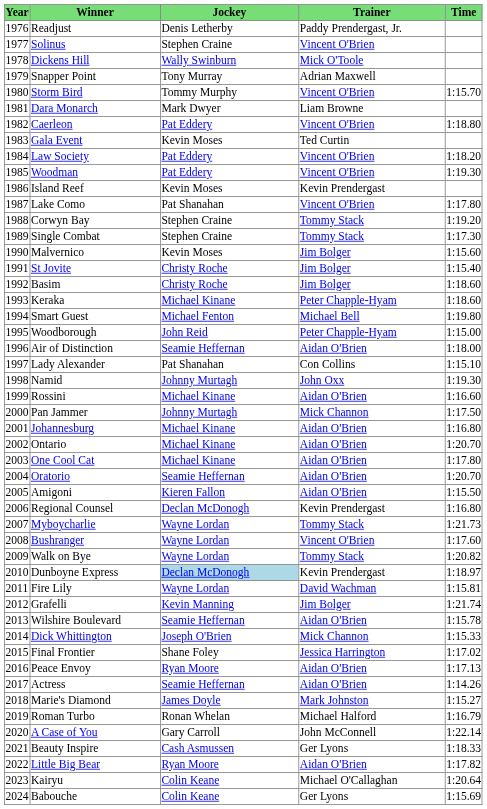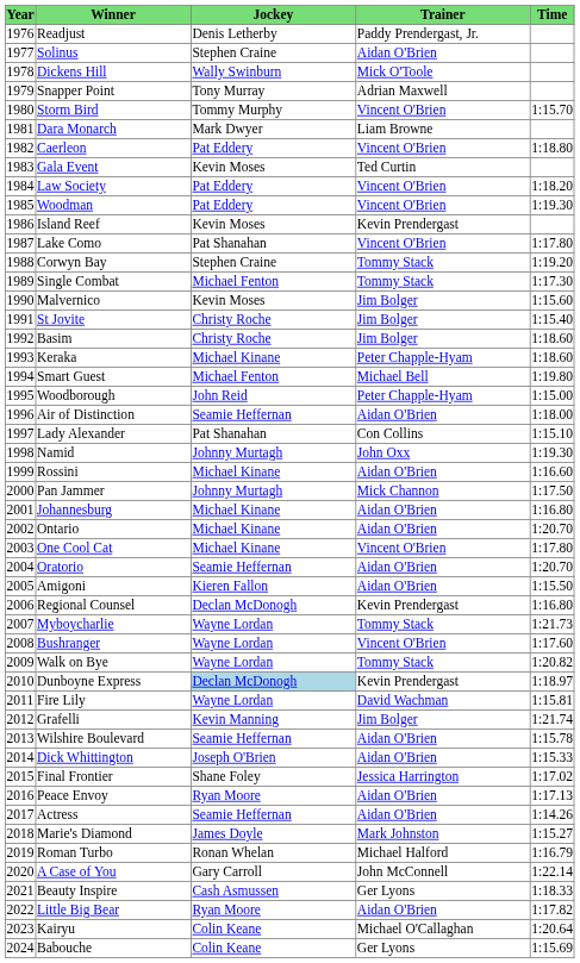 <table class = "sortable" | border="1" style="border-collapse: collapse; font-size:90%">
 <tr bgcolor="#77dd77" align="center">
 <th>Year</th>
 <th>Winner</th>
 <th>Jockey</th>
 <th>Trainer</th>
 <th>Time</th>
 </tr>
 <tr>
 <td>1976</td>
 <td width=160px>Readjust</td>
 <td width=170px>Denis Letherby</td>
 <td width=180px>Paddy Prendergast, Jr.</td>
 <td></td>
 </tr>
 <tr>
 <td>1977</td>
 <td><a href='#'>Solinus</a></td>
 <td>Stephen Craine</td>
-<td><a href='#'>Vincent O'Brien</a></td>
+<td><a href='#'>Aidan O'Brien</a></td>
 <td></td>
 </tr>
 <tr>
 <td>1978</td>
 <td><a href='#'>Dickens Hill</a></td>
 <td><a href='#'>Wally Swinburn</a></td>
 <td><a href='#'>Mick O'Toole</a></td>
 <td></td>
 </tr>
 <tr>
 <td>1979</td>
 <td>Snapper Point</td>
 <td>Tony Murray</td>
 <td>Adrian Maxwell</td>
 <td></td>
 </tr>
 <tr>
 <td>1980</td>
 <td><a href='#'>Storm Bird</a></td>
 <td>Tommy Murphy</td>
 <td><a href='#'>Vincent O'Brien</a></td>
 <td>1:15.70</td>
 </tr>
 <tr>
 <td>1981</td>
 <td><a href='#'>Dara Monarch</a></td>
 <td>Mark Dwyer</td>
 <td>Liam Browne</td>
 <td></td>
 </tr>
 <tr>
 <td>1982</td>
 <td><a href='#'>Caerleon</a></td>
 <td><a href='#'>Pat Eddery</a></td>
 <td><a href='#'>Vincent O'Brien</a></td>
 <td>1:18.80</td>
 </tr>
 <tr>
 <td>1983</td>
 <td><a href='#'>Gala Event</a></td>
 <td>Kevin Moses</td>
 <td>Ted Curtin</td>
 <td></td>
 </tr>
 <tr>
 <td>1984</td>
 <td><a href='#'>Law Society</a></td>
 <td><a href='#'>Pat Eddery</a></td>
 <td><a href='#'>Vincent O'Brien</a></td>
 <td>1:18.20</td>
 </tr>
 <tr>
 <td>1985</td>
 <td><a href='#'>Woodman</a></td>
 <td><a href='#'>Pat Eddery</a></td>
 <td><a href='#'>Vincent O'Brien</a></td>
 <td>1:19.30</td>
 </tr>
 <tr>
 <td>1986</td>
 <td>Island Reef </td>
 <td>Kevin Moses</td>
 <td>Kevin Prendergast</td>
 <td></td>
 </tr>
 <tr>
 <td>1987</td>
 <td>Lake Como</td>
 <td>Pat Shanahan</td>
 <td><a href='#'>Vincent O'Brien</a></td>
 <td>1:17.80</td>
 </tr>
 <tr>
 <td>1988</td>
 <td>Corwyn Bay</td>
 <td>Stephen Craine</td>
 <td><a href='#'>Tommy Stack</a></td>
 <td>1:19.20</td>
 </tr>
 <tr>
 <td>1989</td>
 <td>Single Combat</td>
-<td>Stephen Craine</td>
+<td><a href='#'>Michael Fenton</a></td>
 <td><a href='#'>Tommy Stack</a></td>
 <td>1:17.30</td>
 </tr>
 <tr>
 <td>1990</td>
 <td>Malvernico</td>
 <td>Kevin Moses</td>
 <td><a href='#'>Jim Bolger</a></td>
 <td>1:15.60</td>
 </tr>
 <tr>
 <td>1991</td>
 <td><a href='#'>St Jovite</a></td>
 <td><a href='#'>Christy Roche</a></td>
 <td><a href='#'>Jim Bolger</a></td>
 <td>1:15.40</td>
 </tr>
 <tr>
 <td>1992</td>
 <td>Basim</td>
 <td><a href='#'>Christy Roche</a></td>
 <td><a href='#'>Jim Bolger</a></td>
 <td>1:18.60</td>
 </tr>
 <tr>
 <td>1993</td>
 <td>Keraka</td>
 <td><a href='#'>Michael Kinane</a></td>
 <td><a href='#'>Peter Chapple-Hyam</a></td>
 <td>1:18.60</td>
 </tr>
 <tr>
 <td>1994</td>
 <td>Smart Guest</td>
 <td><a href='#'>Michael Fenton</a></td>
 <td><a href='#'>Michael Bell</a></td>
 <td>1:19.80</td>
 </tr>
 <tr>
 <td>1995</td>
 <td>Woodborough</td>
 <td><a href='#'>John Reid</a></td>
 <td><a href='#'>Peter Chapple-Hyam</a></td>
 <td>1:15.00</td>
 </tr>
 <tr>
 <td>1996</td>
 <td>Air of Distinction</td>
 <td><a href='#'>Seamie Heffernan</a></td>
 <td><a href='#'>Aidan O'Brien</a></td>
 <td>1:18.00</td>
 </tr>
 <tr>
 <td>1997</td>
 <td>Lady Alexander</td>
 <td>Pat Shanahan</td>
 <td>Con Collins</td>
 <td>1:15.10</td>
 </tr>
 <tr>
 <td>1998</td>
 <td>Namid</td>
 <td><a href='#'>Johnny Murtagh</a></td>
 <td><a href='#'>John Oxx</a></td>
 <td>1:19.30</td>
 </tr>
 <tr>
 <td>1999</td>
 <td>Rossini</td>
 <td><a href='#'>Michael Kinane</a></td>
 <td><a href='#'>Aidan O'Brien</a></td>
 <td>1:16.60</td>
 </tr>
 <tr>
 <td>2000</td>
 <td>Pan Jammer </td>
 <td><a href='#'>Johnny Murtagh</a></td>
 <td><a href='#'>Mick Channon</a></td>
 <td>1:17.50</td>
 </tr>
 <tr>
 <td>2001</td>
 <td><a href='#'>Johannesburg</a></td>
 <td><a href='#'>Michael Kinane</a></td>
 <td><a href='#'>Aidan O'Brien</a></td>
 <td>1:16.80</td>
 </tr>
 <tr>
 <td>2002</td>
 <td>Ontario</td>
 <td><a href='#'>Michael Kinane</a></td>
 <td><a href='#'>Aidan O'Brien</a></td>
 <td>1:20.70</td>
 </tr>
 <tr>
 <td>2003</td>
 <td><a href='#'>One Cool Cat</a></td>
 <td><a href='#'>Michael Kinane</a></td>
-<td><a href='#'>Aidan O'Brien</a></td>
+<td><a href='#'>Vincent O'Brien</a></td>
 <td>1:17.80</td>
 </tr>
 <tr>
 <td>2004</td>
 <td><a href='#'>Oratorio</a></td>
 <td><a href='#'>Seamie Heffernan</a></td>
 <td><a href='#'>Aidan O'Brien</a></td>
 <td>1:20.70</td>
 </tr>
 <tr>
 <td>2005</td>
 <td>Amigoni</td>
 <td><a href='#'>Kieren Fallon</a></td>
 <td><a href='#'>Aidan O'Brien</a></td>
 <td>1:15.50</td>
 </tr>
 <tr>
 <td>2006</td>
 <td>Regional Counsel</td>
 <td><a href='#'>Declan McDonogh</a></td>
 <td>Kevin Prendergast</td>
 <td>1:16.80</td>
 </tr>
 <tr>
 <td>2007</td>
 <td><a href='#'>Myboycharlie</a></td>
 <td><a href='#'>Wayne Lordan</a></td>
 <td><a href='#'>Tommy Stack</a></td>
 <td>1:21.73</td>
 </tr>
 <tr>
 <td>2008</td>
 <td><a href='#'>Bushranger</a></td>
 <td><a href='#'>Wayne Lordan</a></td>
 <td><a href='#'>Vincent O'Brien</a></td>
 <td>1:17.60</td>
 </tr>
 <tr>
 <td>2009</td>
 <td>Walk on Bye</td>
 <td><a href='#'>Wayne Lordan</a></td>
 <td><a href='#'>Tommy Stack</a></td>
 <td>1:20.82</td>
 </tr>
 <tr>
 <td>2010</td>
 <td>Dunboyne Express </td>
 <td style="background: lightblue;"><a href='#'>Declan McDonogh</a></td>
 <td>Kevin Prendergast</td>
 <td>1:18.97</td>
 </tr>
 <tr>
 <td>2011</td>
 <td>Fire Lily</td>
 <td><a href='#'>Wayne Lordan</a></td>
 <td><a href='#'>David Wachman</a></td>
 <td>1:15.81</td>
 </tr>
 <tr>
 <td>2012</td>
 <td>Grafelli</td>
 <td><a href='#'>Kevin Manning</a></td>
 <td><a href='#'>Jim Bolger</a></td>
 <td>1:21.74</td>
 </tr>
 <tr>
 <td>2013</td>
 <td>Wilshire Boulevard</td>
 <td><a href='#'>Seamie Heffernan</a></td>
 <td><a href='#'>Aidan O'Brien</a></td>
 <td>1:15.78</td>
 </tr>
 <tr>
 <td>2014</td>
 <td><a href='#'>Dick Whittington</a></td>
 <td><a href='#'>Joseph O'Brien</a></td>
-<td><a href='#'>Mick Channon</a></td>
+<td><a href='#'>Aidan O'Brien</a></td>
 <td>1:15.33</td>
 </tr>
 <tr>
 <td>2015</td>
 <td>Final Frontier</td>
 <td>Shane Foley</td>
 <td><a href='#'>Jessica Harrington</a></td>
 <td>1:17.02</td>
 </tr>
 <tr>
 <td>2016</td>
 <td>Peace Envoy</td>
 <td><a href='#'>Ryan Moore</a></td>
 <td><a href='#'>Aidan O'Brien</a></td>
 <td>1:17.13</td>
 </tr>
 <tr>
 <td>2017</td>
 <td>Actress</td>
 <td><a href='#'>Seamie Heffernan</a></td>
 <td><a href='#'>Aidan O'Brien</a></td>
 <td>1:14.26</td>
 </tr>
 <tr>
 <td>2018</td>
 <td>Marie's Diamond</td>
 <td><a href='#'>James Doyle</a></td>
 <td><a href='#'>Mark Johnston</a></td>
 <td>1:15.27</td>
 </tr>
 <tr>
 <td>2019</td>
 <td>Roman Turbo</td>
 <td>Ronan Whelan</td>
 <td>Michael Halford</td>
 <td>1:16.79</td>
 </tr>
 <tr>
 <td>2020</td>
 <td><a href='#'>A Case of You</a></td>
 <td>Gary Carroll</td>
 <td>John McConnell</td>
 <td>1:22.14</td>
 </tr>
 <tr>
 <td>2021</td>
 <td>Beauty Inspire</td>
 <td><a href='#'>Cash Asmussen</a></td>
 <td>Ger Lyons</td>
 <td>1:18.33</td>
 </tr>
 <tr>
 <td>2022</td>
 <td><a href='#'>Little Big Bear</a></td>
 <td><a href='#'>Ryan Moore</a></td>
 <td><a href='#'>Aidan O'Brien</a></td>
 <td>1:17.82</td>
 </tr>
 <tr>
 <td>2023</td>
 <td>Kairyu</td>
 <td><a href='#'>Colin Keane</a></td>
 <td>Michael O'Callaghan</td>
 <td>1:20.64</td>
 </tr>
 <tr>
 <td>2024</td>
 <td>Babouche</td>
 <td><a href='#'>Colin Keane</a></td>
 <td>Ger Lyons</td>
 <td>1:15.69</td>
 </tr>
 </table>
